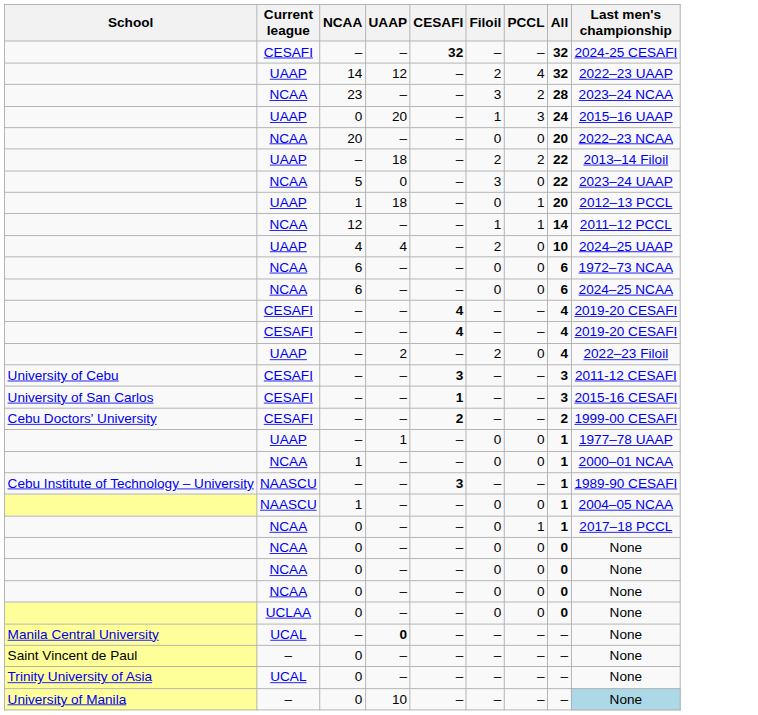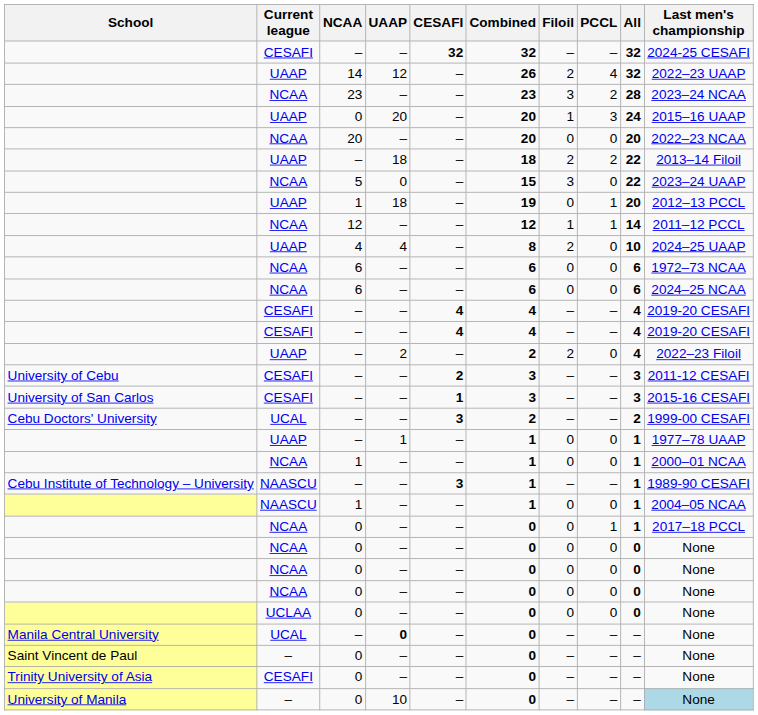 <table class="sortable wikitable">
 <tr>
 <th>School</th>
 <th>Current<br>league</th>
 <th>NCAA</th>
 <th>UAAP</th>
 <th>CESAFI</th>
+<th>Combined</th>
 <th>Filoil</th>
 <th>PCCL</th>
 <th>All</th>
 <th>Last men's<br>championship</th>
 </tr>
 <tr>
 <td></td>
 <td align=center><a href='#'>CESAFI</a></td>
 <td align=right>–</td>
 <td align=right>–</td>
+<td align=right><strong>32</strong></td>
 <td align=right><strong>32</strong></td>
 <td align=right>–</td>
 <td align=right>–</td>
 <td align=right><strong>32</strong></td>
 <td align=center><a href='#'>2024-25 CESAFI</a></td>
 </tr>
 <tr>
 <td></td>
 <td align=center><a href='#'>UAAP</a></td>
 <td align=right>14</td>
 <td align=right>12</td>
 <td align=right>–</td>
+<td align=right><strong>26</strong></td>
 <td align=right>2</td>
 <td align=right>4</td>
 <td align=right><strong>32</strong></td>
 <td align=center><a href='#'>2022–23 UAAP</a></td>
 </tr>
 <tr>
 <td></td>
 <td align=center><a href='#'>NCAA</a></td>
 <td align=right>23</td>
 <td align=right>–</td>
 <td align=right>–</td>
+<td align=right><strong>23</strong></td>
 <td align=right>3</td>
 <td align=right>2</td>
 <td align=right><strong>28</strong></td>
 <td align=center><a href='#'>2023–24 NCAA</a></td>
 </tr>
 <tr>
 <td></td>
 <td align=center><a href='#'>UAAP</a></td>
 <td align=right>0</td>
 <td align=right>20</td>
 <td align=right>–</td>
+<td align=right><strong>20</strong></td>
 <td align=right>1</td>
 <td align=right>3</td>
 <td align=right><strong>24</strong></td>
 <td align=center><a href='#'>2015–16 UAAP</a></td>
 </tr>
 <tr>
 <td></td>
 <td align=center><a href='#'>NCAA</a></td>
 <td align=right>20</td>
 <td align=right>–</td>
 <td align=right>–</td>
+<td align=right><strong>20</strong></td>
 <td align=right>0</td>
 <td align=right>0</td>
 <td align=right><strong>20</strong></td>
 <td align=center><a href='#'>2022–23 NCAA</a></td>
 </tr>
 <tr>
 <td></td>
 <td align=center><a href='#'>UAAP</a></td>
 <td align=right>–</td>
 <td align=right>18</td>
 <td align=right>–</td>
+<td align=right><strong>18</strong></td>
 <td align=right>2</td>
 <td align=right>2</td>
 <td align=right><strong>22</strong></td>
 <td align=center><a href='#'>2013–14 Filoil</a></td>
 </tr>
 <tr>
 <td></td>
 <td align=center><a href='#'>NCAA</a></td>
 <td align=right>5</td>
 <td align=right>0</td>
 <td align=right>–</td>
+<td align=right><strong>15</strong></td>
 <td align=right>3</td>
 <td align=right>0</td>
 <td align=right><strong>22</strong></td>
 <td align=center><a href='#'>2023–24 UAAP</a></td>
 </tr>
 <tr>
 <td></td>
 <td align=center><a href='#'>UAAP</a></td>
 <td align=right>1</td>
 <td align=right>18</td>
 <td align=right>–</td>
+<td align=right><strong>19</strong></td>
 <td align=right>0</td>
 <td align=right>1</td>
 <td align=right><strong>20</strong></td>
 <td align=center><a href='#'>2012–13 PCCL</a></td>
 </tr>
 <tr>
 <td></td>
 <td align=center><a href='#'>NCAA</a></td>
 <td align=right>12</td>
 <td align=right>–</td>
 <td align=right>–</td>
+<td align=right><strong>12</strong></td>
 <td align=right>1</td>
 <td align=right>1</td>
 <td align=right><strong>14</strong></td>
 <td align=center><a href='#'>2011–12 PCCL</a></td>
 </tr>
 <tr>
 <td></td>
 <td align=center><a href='#'>UAAP</a></td>
 <td align=right>4</td>
 <td align=right>4</td>
 <td align=right>–</td>
+<td align=right><strong>8</strong></td>
 <td align=right>2</td>
 <td align=right>0</td>
 <td align=right><strong>10</strong></td>
 <td align=center><a href='#'>2024–25 UAAP</a></td>
 </tr>
 <tr>
 <td></td>
 <td align=center><a href='#'>NCAA</a></td>
 <td align=right>6</td>
 <td align=right>–</td>
 <td align=right>–</td>
+<td align=right><strong>6</strong></td>
 <td align=right>0</td>
 <td align=right>0</td>
 <td align=right><strong>6</strong></td>
 <td align=center><a href='#'>1972–73 NCAA</a></td>
 </tr>
 <tr>
 <td></td>
 <td align=center><a href='#'>NCAA</a></td>
 <td align=right>6</td>
 <td align=right>–</td>
 <td align=right>–</td>
+<td align=right><strong>6</strong></td>
 <td align=right>0</td>
 <td align=right>0</td>
 <td align=right><strong>6</strong></td>
 <td align=center><a href='#'>2024–25 NCAA</a></td>
 </tr>
 <tr>
 <td></td>
 <td align=center><a href='#'>CESAFI</a></td>
 <td align=right>–</td>
 <td align=right>–</td>
+<td align=right><strong>4</strong></td>
 <td align=right><strong>4</strong></td>
 <td align=right>–</td>
 <td align=right>–</td>
 <td align=right><strong>4</strong></td>
 <td align=center><a href='#'>2019-20 CESAFI</a></td>
 </tr>
 <tr>
 <td></td>
 <td align=center><a href='#'>CESAFI</a></td>
 <td align=right>–</td>
 <td align=right>–</td>
 <td align=right><strong>4</strong></td>
+<td align=right><strong>4</strong></td>
 <td align=right>–</td>
 <td align=right>–</td>
 <td align=right><strong>4</strong></td>
 <td align=center><a href='#'>2019-20 CESAFI</a></td>
 </tr>
 <tr>
 <td></td>
 <td align=center><a href='#'>UAAP</a></td>
 <td align=right>–</td>
 <td align=right>2</td>
 <td align=right>–</td>
+<td align=right><strong>2</strong></td>
 <td align=right>2</td>
 <td align=right>0</td>
 <td align=right><strong>4</strong></td>
 <td align=center><a href='#'>2022–23 Filoil</a></td>
 </tr>
 <tr>
 <td><a href='#'>University of Cebu</a></td>
 <td align=center><a href='#'>CESAFI</a></td>
 <td align=right>–</td>
 <td align=right>–</td>
+<td align=right><strong>2</strong></td>
 <td align=right><strong>3</strong></td>
 <td align=right>–</td>
 <td align=right>–</td>
 <td align=right><strong>3</strong></td>
 <td align=center><a href='#'>2011-12 CESAFI</a></td>
 </tr>
 <tr>
 <td><a href='#'>University of San Carlos</a></td>
 <td align=center><a href='#'>CESAFI</a></td>
 <td align=right>–</td>
 <td align=right>–</td>
 <td align=right><strong>1</strong></td>
+<td align=right><strong>3</strong></td>
 <td align=right>–</td>
 <td align=right>–</td>
 <td align=right><strong>3</strong></td>
 <td align=center><a href='#'>2015-16 CESAFI</a></td>
 </tr>
 <tr>
 <td><a href='#'>Cebu Doctors' University</a></td>
-<td align=center><a href='#'>CESAFI</a></td>
+<td align=center><a href='#'>UCAL</a></td>
 <td align=right>–</td>
 <td align=right>–</td>
+<td align=right><strong>3</strong></td>
 <td align=right><strong>2</strong></td>
 <td align=right>–</td>
 <td align=right>–</td>
 <td align=right><strong>2</strong></td>
 <td align=center><a href='#'>1999-00 CESAFI</a></td>
 </tr>
 <tr>
 <td></td>
 <td align=center><a href='#'>UAAP</a></td>
 <td align=right>–</td>
 <td align=right>1</td>
 <td align=right>–</td>
+<td align=right><strong>1</strong></td>
 <td align=right>0</td>
 <td align=right>0</td>
 <td align=right><strong>1</strong></td>
 <td align=center><a href='#'>1977–78 UAAP</a></td>
 </tr>
 <tr>
 <td></td>
 <td align=center><a href='#'>NCAA</a></td>
 <td align=right>1</td>
 <td align=right>–</td>
 <td align=right>–</td>
+<td align=right><strong>1</strong></td>
 <td align=right>0</td>
 <td align=right>0</td>
 <td align=right><strong>1</strong></td>
 <td align=center><a href='#'>2000–01 NCAA</a></td>
 </tr>
 <tr>
 <td><a href='#'>Cebu Institute of Technology – University</a></td>
 <td align=center><a href='#'>NAASCU</a></td>
 <td align=right>–</td>
 <td align=right>–</td>
 <td align=right><strong>3</strong></td>
+<td align=right><strong>1</strong></td>
 <td align=right>–</td>
 <td align=right>–</td>
 <td align=right><strong>1</strong></td>
 <td align=center><a href='#'>1989-90 CESAFI</a></td>
 </tr>
 <tr>
 <td bgcolor="#FFFF99"></td>
 <td align=center><a href='#'>NAASCU</a></td>
 <td align=right>1</td>
 <td align=right>–</td>
 <td align=right>–</td>
+<td align=right><strong>1</strong></td>
 <td align=right>0</td>
 <td align=right>0</td>
 <td align=right><strong>1</strong></td>
 <td align=center><a href='#'>2004–05 NCAA</a></td>
 </tr>
 <tr>
 <td></td>
 <td align=center><a href='#'>NCAA</a></td>
 <td align=right>0</td>
 <td align=right>–</td>
 <td align=right>–</td>
+<td align=right><strong>0</strong></td>
 <td align=right>0</td>
 <td align=right>1</td>
 <td align=right><strong>1</strong></td>
 <td align=center><a href='#'>2017–18 PCCL</a></td>
 </tr>
 <tr>
 <td></td>
 <td align=center><a href='#'>NCAA</a></td>
 <td align=right>0</td>
 <td align=right>–</td>
 <td align=right>–</td>
+<td align=right><strong>0</strong></td>
 <td align=right>0</td>
 <td align=right>0</td>
 <td align=right><strong>0</strong></td>
 <td align=center>None</td>
 </tr>
 <tr>
 <td></td>
 <td align=center><a href='#'>NCAA</a></td>
 <td align=right>0</td>
 <td align=right>–</td>
 <td align=right>–</td>
+<td align=right><strong>0</strong></td>
 <td align=right>0</td>
 <td align=right>0</td>
 <td align=right><strong>0</strong></td>
 <td align=center>None</td>
 </tr>
 <tr>
 <td></td>
 <td align=center><a href='#'>NCAA</a></td>
 <td align=right>0</td>
 <td align=right>–</td>
 <td align=right>–</td>
+<td align=right><strong>0</strong></td>
 <td align=right>0</td>
 <td align=right>0</td>
 <td align=right><strong>0</strong></td>
 <td align=center>None</td>
 </tr>
 <tr>
 <td bgcolor="#FFFF99"></td>
 <td align=center><a href='#'>UCLAA</a></td>
 <td align=right>0</td>
 <td align=right>–</td>
 <td align=right>–</td>
+<td align=right><strong>0</strong></td>
 <td align=right>0</td>
 <td align=right>0</td>
 <td align=right><strong>0</strong></td>
 <td align=center>None</td>
 </tr>
 <tr>
 <td bgcolor="#FFFF99"> <a href='#'>Manila Central University</a></td>
 <td align=center><a href='#'>UCAL</a></td>
 <td align=right>–</td>
 <td align=right><strong>0</strong></td>
 <td align=right>–</td>
+<td align=right><strong>0</strong></td>
 <td align=right>–</td>
 <td align=right>–</td>
 <td align=right>–</td>
 <td align=center>None</td>
 </tr>
 <tr>
 <td bgcolor="#FFFF99"> Saint Vincent de Paul</td>
 <td align=center>–</td>
 <td align=right>0</td>
 <td align=right>–</td>
 <td align=right>–</td>
+<td align=right><strong>0</strong></td>
 <td align=right>–</td>
 <td align=right>–</td>
 <td align=right>–</td>
 <td align=center>None</td>
 </tr>
 <tr>
 <td bgcolor="#FFFF99"> <a href='#'>Trinity University of Asia</a></td>
-<td align=center><a href='#'>UCAL</a></td>
+<td align=center><a href='#'>CESAFI</a></td>
 <td align=right>0</td>
 <td align=right>–</td>
 <td align=right>–</td>
+<td align=right><strong>0</strong></td>
 <td align=right>–</td>
 <td align=right>–</td>
 <td align=right>–</td>
 <td align=center>None</td>
 </tr>
 <tr>
 <td bgcolor="#FFFF99"> <a href='#'>University of Manila</a></td>
 <td align=center>–</td>
 <td align=right>0</td>
 <td align=right>10</td>
 <td align=right>–</td>
+<td align=right><strong>0</strong></td>
 <td align=right>–</td>
 <td align=right>–</td>
 <td align=right>–</td>
 <td align=center style="background: lightblue;">None</td>
 </tr>
 </table>
